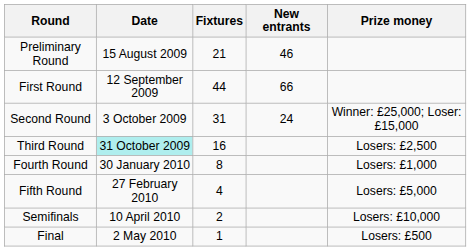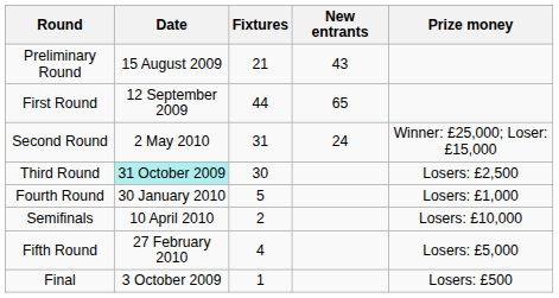 <table class="wikitable">
 <tr>
 <th>Round</th>
 <th>Date</th>
 <th>Fixtures</th>
 <th width=100>New entrants</th>
 <th>Prize money</th>
 </tr>
 <tr align=center>
 <td>Preliminary Round</td>
 <td>15 August 2009</td>
 <td>21</td>
-<td>46</td>
+<td>43</td>
 <td></td>
 </tr>
 <tr align=center>
 <td>First Round</td>
 <td>12 September 2009</td>
 <td>44</td>
-<td>66</td>
+<td>65</td>
 <td></td>
 </tr>
 <tr align=center>
 <td>Second Round</td>
-<td>3 October 2009</td>
+<td>2 May 2010</td>
 <td>31</td>
 <td>24</td>
 <td>Winner: £25,000; Loser: £15,000</td>
 </tr>
 <tr align=center>
 <td>Third Round</td>
 <td style="background: paleturquoise;">31 October 2009</td>
-<td>16</td>
+<td>30</td>
 <td></td>
 <td>Losers: £2,500</td>
 </tr>
 <tr align=center>
 <td>Fourth Round</td>
 <td>30 January 2010</td>
-<td>8</td>
+<td>5</td>
 <td></td>
 <td>Losers: £1,000</td>
+</tr>
+<tr align=center>
+<td>Semifinals</td>
+<td>10 April 2010</td>
+<td>2</td>
+<td></td>
+<td>Losers: £10,000</td>
 </tr>
 <tr align=center>
 <td>Fifth Round</td>
 <td>27 February 2010</td>
 <td>4</td>
 <td></td>
 <td>Losers: £5,000</td>
 </tr>
 <tr align=center>
-<td>Semifinals</td>
-<td>10 April 2010</td>
-<td>2</td>
-<td></td>
-<td>Losers: £10,000</td>
-</tr>
-<tr align=center>
 <td>Final</td>
-<td>2 May 2010</td>
+<td>3 October 2009</td>
 <td>1</td>
 <td></td>
 <td>Losers: £500</td>
 </tr>
 </table>
